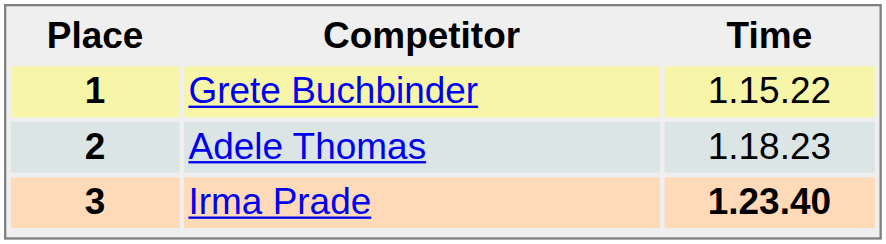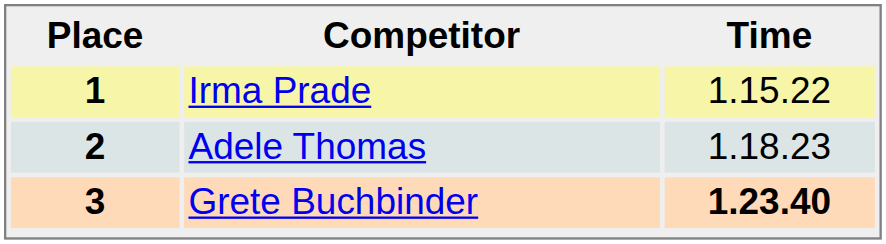 <table style="border-style:solid;border-width:1px;border-color:#808080;background-color:#EFEFEF" cellspacing="2" cellpadding="2" width="380px">
 <tr bgcolor="#EFEFEF">
 <th align=center>Place</th>
 <th align=center>Competitor</th>
 <th align=center>Time</th>
 </tr>
 <tr align="center" valign="top" bgcolor="#F7F6A8">
 <th>1</th>
-<td align="left"> <a href='#'>Grete Buchbinder</a></td>
+<td align="left"> <a href='#'>Irma Prade</a></td>
 <td align="center">1.15.22</td>
 </tr>
 <tr align="center" valign="top" bgcolor="#DCE5E5">
 <th>2</th>
 <td align="left"> <a href='#'>Adele Thomas</a></td>
 <td align="center">1.18.23</td>
 </tr>
 <tr align="center" valign="top" bgcolor="#FFDAB9">
 <th>3</th>
-<td align="left"> <a href='#'>Irma Prade</a></td>
+<td align="left"> <a href='#'>Grete Buchbinder</a></td>
 <td align="center"><strong>1.23.40</strong></td>
 </tr>
 <tr align="center" valign="top" bgcolor="#FFFFFF">
 </tr>
 </table>
